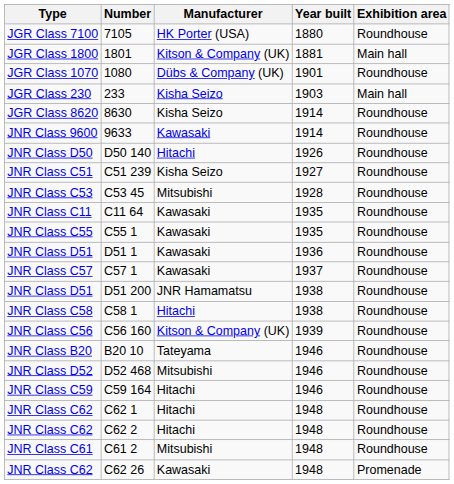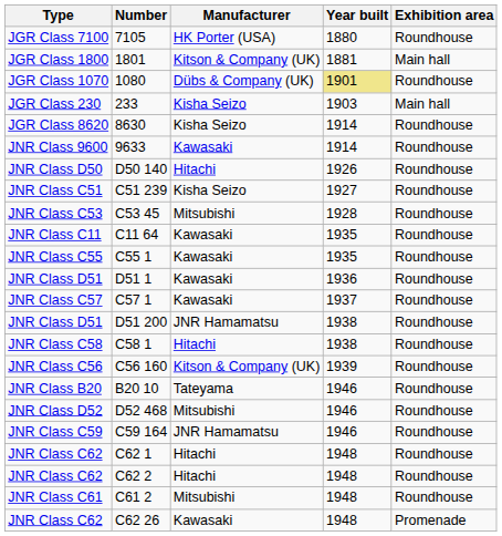 <table class="wikitable">
 <tr>
 <th>Type</th>
 <th>Number</th>
 <th>Manufacturer</th>
 <th>Year built</th>
 <th>Exhibition area</th>
 </tr>
 <tr>
 <td><a href='#'>JGR Class 7100</a></td>
 <td>7105</td>
 <td><a href='#'>HK Porter</a> (USA)</td>
 <td>1880</td>
 <td>Roundhouse</td>
 </tr>
 <tr>
 <td><a href='#'>JGR Class 1800</a></td>
 <td>1801</td>
 <td><a href='#'>Kitson & Company</a> (UK)</td>
 <td>1881</td>
 <td>Main hall</td>
 </tr>
 <tr>
 <td><a href='#'>JGR Class 1070</a></td>
 <td>1080</td>
 <td><a href='#'>Dübs & Company</a> (UK)</td>
-<td>1901</td>
+<td style="background: khaki;">1901</td>
 <td>Roundhouse</td>
 </tr>
 <tr>
 <td><a href='#'>JGR Class 230</a></td>
 <td>233</td>
 <td><a href='#'>Kisha Seizo</a></td>
 <td>1903</td>
 <td>Main hall</td>
 </tr>
 <tr>
 <td><a href='#'>JGR Class 8620</a></td>
 <td>8630</td>
 <td>Kisha Seizo</td>
 <td>1914</td>
 <td>Roundhouse</td>
 </tr>
 <tr>
 <td><a href='#'>JNR Class 9600</a></td>
 <td>9633</td>
 <td><a href='#'>Kawasaki</a></td>
 <td>1914</td>
 <td>Roundhouse</td>
 </tr>
 <tr>
 <td><a href='#'>JNR Class D50</a></td>
 <td>D50 140</td>
 <td><a href='#'>Hitachi</a></td>
 <td>1926</td>
 <td>Roundhouse</td>
 </tr>
 <tr>
 <td><a href='#'>JNR Class C51</a></td>
 <td>C51 239</td>
 <td>Kisha Seizo</td>
 <td>1927</td>
 <td>Roundhouse</td>
 </tr>
 <tr>
 <td><a href='#'>JNR Class C53</a></td>
 <td>C53 45</td>
 <td>Mitsubishi</td>
 <td>1928</td>
 <td>Roundhouse</td>
 </tr>
 <tr>
 <td><a href='#'>JNR Class C11</a></td>
 <td>C11 64</td>
 <td>Kawasaki</td>
 <td>1935</td>
 <td>Roundhouse</td>
 </tr>
 <tr>
 <td><a href='#'>JNR Class C55</a></td>
 <td>C55 1</td>
 <td>Kawasaki</td>
 <td>1935</td>
 <td>Roundhouse</td>
 </tr>
 <tr>
 <td><a href='#'>JNR Class D51</a></td>
 <td>D51 1</td>
 <td>Kawasaki</td>
 <td>1936</td>
 <td>Roundhouse</td>
 </tr>
 <tr>
 <td><a href='#'>JNR Class C57</a></td>
 <td>C57 1</td>
 <td>Kawasaki</td>
 <td>1937</td>
 <td>Roundhouse</td>
 </tr>
 <tr>
 <td><a href='#'>JNR Class D51</a></td>
 <td>D51 200</td>
 <td>JNR Hamamatsu</td>
 <td>1938</td>
 <td>Roundhouse</td>
 </tr>
 <tr>
 <td><a href='#'>JNR Class C58</a></td>
 <td>C58 1</td>
 <td><a href='#'>Hitachi</a></td>
 <td>1938</td>
 <td>Roundhouse</td>
 </tr>
 <tr>
 <td><a href='#'>JNR Class C56</a></td>
 <td>C56 160</td>
 <td><a href='#'>Kitson & Company</a> (UK)</td>
 <td>1939</td>
 <td>Roundhouse</td>
 </tr>
 <tr>
 <td><a href='#'>JNR Class B20</a></td>
 <td>B20 10</td>
 <td>Tateyama</td>
 <td>1946</td>
 <td>Roundhouse</td>
 </tr>
 <tr>
 <td><a href='#'>JNR Class D52</a></td>
 <td>D52 468</td>
 <td>Mitsubishi</td>
 <td>1946</td>
 <td>Roundhouse</td>
 </tr>
 <tr>
 <td><a href='#'>JNR Class C59</a></td>
 <td>C59 164</td>
-<td>Hitachi</td>
+<td>JNR Hamamatsu</td>
 <td>1946</td>
 <td>Roundhouse</td>
 </tr>
 <tr>
 <td><a href='#'>JNR Class C62</a></td>
 <td>C62 1</td>
 <td>Hitachi</td>
 <td>1948</td>
 <td>Roundhouse</td>
 </tr>
 <tr>
 <td><a href='#'>JNR Class C62</a></td>
 <td>C62 2</td>
 <td>Hitachi</td>
 <td>1948</td>
 <td>Roundhouse</td>
 </tr>
 <tr>
 <td><a href='#'>JNR Class C61</a></td>
 <td>C61 2</td>
 <td>Mitsubishi</td>
 <td>1948</td>
 <td>Roundhouse</td>
 </tr>
 <tr>
 <td><a href='#'>JNR Class C62</a></td>
 <td>C62 26</td>
 <td>Kawasaki</td>
 <td>1948</td>
 <td>Promenade</td>
 </tr>
 </table>
